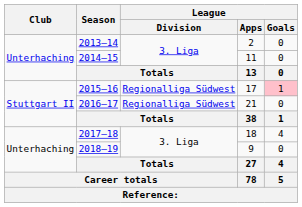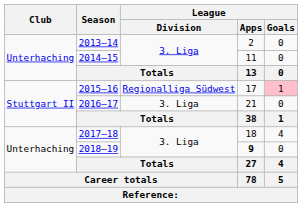 <table class="wikitable" Style="text-align: center">
 <tr>
 <th rowspan="2">Club</th>
 <th rowspan="2">Season</th>
 <th colspan="3">League</th>
 </tr>
 <tr>
 <th>Division</th>
 <th>Apps</th>
 <th>Goals</th>
 </tr>
 <tr>
 <td rowspan="3"><a href='#'>Unterhaching</a></td>
 <td><a href='#'>2013–14</a></td>
 <td rowspan="2"><a href='#'>3. Liga</a></td>
 <td>2</td>
 <td>0</td>
 </tr>
 <tr>
 <td><a href='#'>2014–15</a></td>
 <td>11</td>
 <td>0</td>
 </tr>
 <tr>
 <th colspan="2">Totals</th>
 <th>13</th>
 <th>0</th>
 </tr>
 <tr>
 <td rowspan="3"><a href='#'>Stuttgart II</a></td>
 <td><a href='#'>2015–16</a></td>
 <td><a href='#'>Regionalliga Südwest</a></td>
 <td>17</td>
 <td style="background: pink;">1</td>
 </tr>
 <tr>
 <td><a href='#'>2016–17</a></td>
-<td><a href='#'>Regionalliga Südwest</a></td>
+<td>3. Liga</td>
 <td>21</td>
 <td>0</td>
 </tr>
 <tr>
 <th colspan="2">Totals</th>
 <th>38</th>
 <th>1</th>
 </tr>
 <tr>
 <td rowspan="3">Unterhaching</td>
 <td><a href='#'>2017–18</a></td>
 <td rowspan="2">3. Liga</td>
 <td>18</td>
 <td>4</td>
 </tr>
 <tr>
 <td><a href='#'>2018–19</a></td>
-<td>9</td>
+<td><strong>9</strong></td>
 <td>0</td>
 </tr>
 <tr>
 <th colspan="2">Totals</th>
 <th>27</th>
 <th>4</th>
 </tr>
 <tr>
 <th colspan="3">Career totals</th>
 <th>78</th>
 <th>5</th>
 </tr>
 <tr>
 <th colspan="5">Reference:</th>
 </tr>
 </table>
